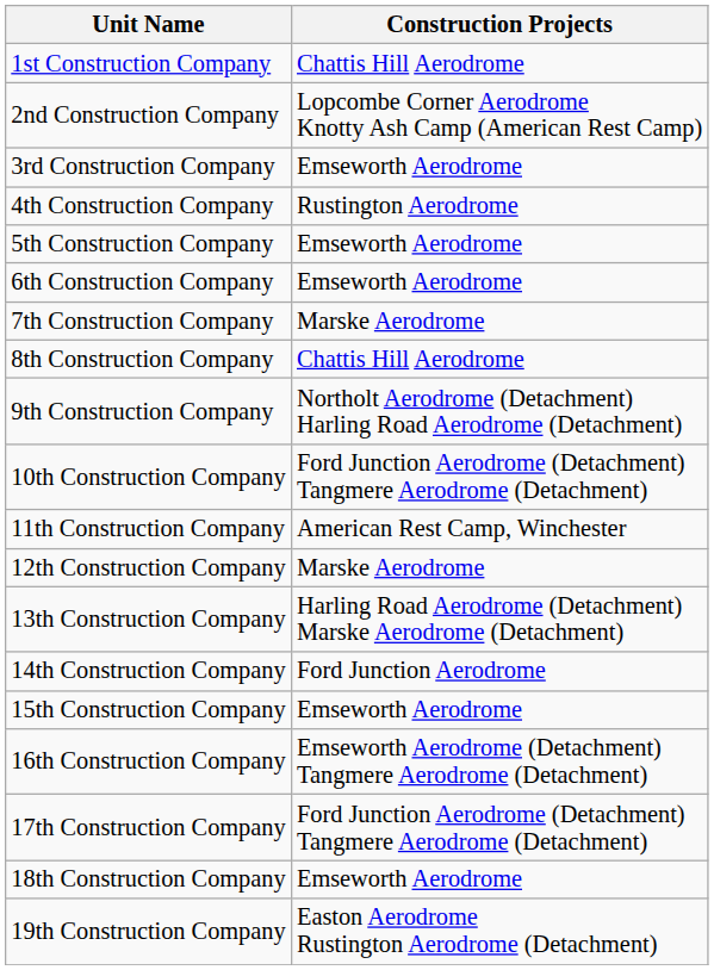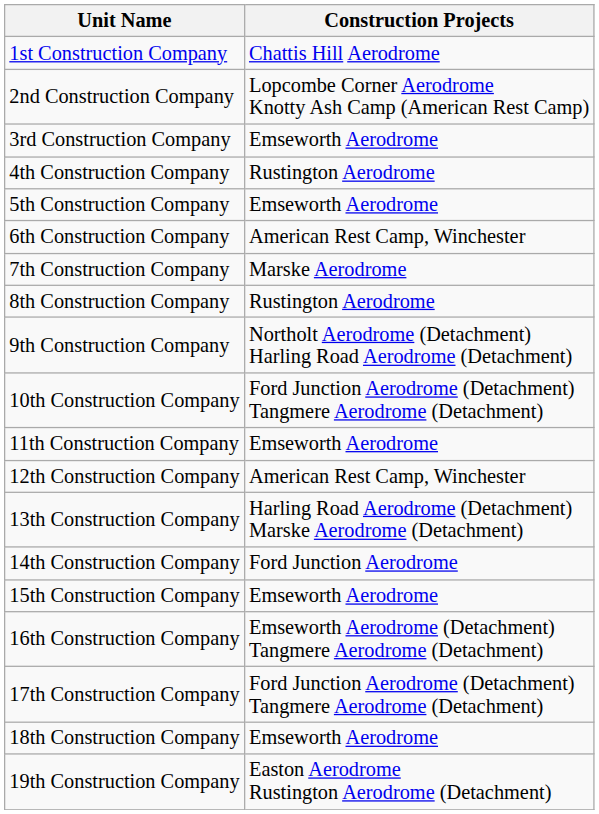 <table class="wikitable">
 <tr>
 <th>Unit Name</th>
 <th>Construction Projects</th>
 </tr>
 <tr>
 <td><a href='#'>1st Construction Company</a></td>
 <td><a href='#'>Chattis Hill</a> <a href='#'>Aerodrome</a></td>
 </tr>
 <tr>
 <td>2nd Construction Company</td>
 <td>Lopcombe Corner <a href='#'>Aerodrome</a><br>Knotty Ash Camp (American Rest Camp)</td>
 </tr>
 <tr>
 <td>3rd Construction Company</td>
 <td>Emseworth <a href='#'>Aerodrome</a></td>
 </tr>
 <tr>
 <td>4th Construction Company</td>
 <td>Rustington <a href='#'>Aerodrome</a></td>
 </tr>
 <tr>
 <td>5th Construction Company</td>
 <td>Emseworth <a href='#'>Aerodrome</a></td>
 </tr>
 <tr>
 <td>6th Construction Company</td>
-<td>Emseworth <a href='#'>Aerodrome</a></td>
+<td>American Rest Camp, Winchester</td>
 </tr>
 <tr>
 <td>7th Construction Company</td>
 <td>Marske <a href='#'>Aerodrome</a></td>
 </tr>
 <tr>
 <td>8th Construction Company</td>
-<td><a href='#'>Chattis Hill</a> <a href='#'>Aerodrome</a></td>
+<td>Rustington <a href='#'>Aerodrome</a></td>
 </tr>
 <tr>
 <td>9th Construction Company</td>
 <td>Northolt <a href='#'>Aerodrome</a> (Detachment)<br>Harling Road <a href='#'>Aerodrome</a> (Detachment)</td>
 </tr>
 <tr>
 <td>10th Construction Company</td>
 <td>Ford Junction <a href='#'>Aerodrome</a> (Detachment)<br>Tangmere <a href='#'>Aerodrome</a> (Detachment)</td>
 </tr>
 <tr>
 <td>11th Construction Company</td>
-<td>American Rest Camp, Winchester</td>
+<td>Emseworth <a href='#'>Aerodrome</a></td>
 </tr>
 <tr>
 <td>12th Construction Company</td>
-<td>Marske <a href='#'>Aerodrome</a></td>
+<td>American Rest Camp, Winchester</td>
 </tr>
 <tr>
 <td>13th Construction Company</td>
 <td>Harling Road <a href='#'>Aerodrome</a> (Detachment)<br>Marske <a href='#'>Aerodrome</a> (Detachment)</td>
 </tr>
 <tr>
 <td>14th Construction Company</td>
 <td>Ford Junction <a href='#'>Aerodrome</a></td>
 </tr>
 <tr>
 <td>15th Construction Company</td>
 <td>Emseworth <a href='#'>Aerodrome</a></td>
 </tr>
 <tr>
 <td>16th Construction Company</td>
 <td>Emseworth <a href='#'>Aerodrome</a> (Detachment)<br>Tangmere <a href='#'>Aerodrome</a> (Detachment)</td>
 </tr>
 <tr>
 <td>17th Construction Company</td>
 <td>Ford Junction <a href='#'>Aerodrome</a> (Detachment)<br>Tangmere <a href='#'>Aerodrome</a> (Detachment)</td>
 </tr>
 <tr>
 <td>18th Construction Company</td>
 <td>Emseworth <a href='#'>Aerodrome</a></td>
 </tr>
 <tr>
 <td>19th Construction Company</td>
 <td>Easton <a href='#'>Aerodrome</a><br>Rustington <a href='#'>Aerodrome</a> (Detachment)</td>
 </tr>
 </table>
